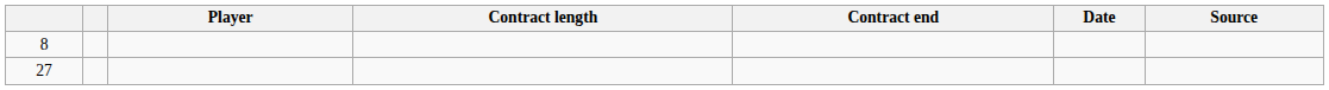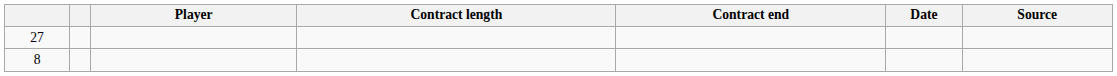 <table class="wikitable sortable" style="width:70%; text-align:center; font-size:85%; text-align:centre;">
 <tr>
 <th></th>
 <th></th>
 <th scope="col" style="width:200px;">Player</th>
 <th>Contract length</th>
 <th>Contract end</th>
 <th scope="col" style="width:70px;">Date</th>
 <th>Source</th>
 </tr>
 <tr>
-<td align=center>8</td>
+<td align=center>27</td>
 <td align=center></td>
 <td></td>
 <td align=center></td>
 <td align=center></td>
 <td align=center></td>
 <td align=center></td>
 </tr>
 <tr>
-<td align=center>27</td>
+<td align=center>8</td>
 <td align=center></td>
 <td></td>
 <td align=center></td>
 <td align=center></td>
 <td align=center></td>
 <td align=center></td>
 </tr>
 <tr>
 </tr>
 </table>
